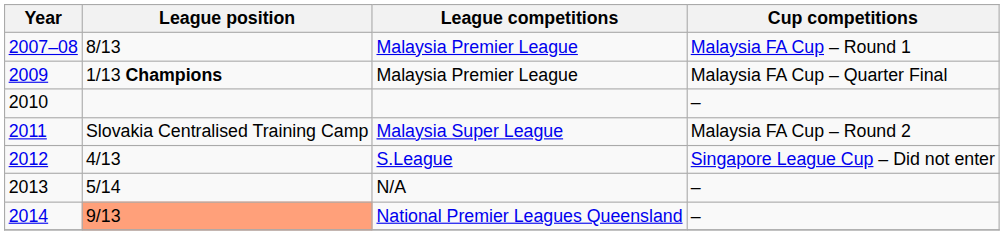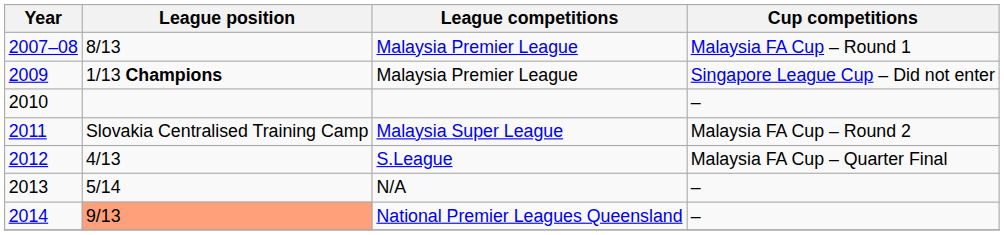 <table class="wikitable float-right">
 <tr>
 <th>Year</th>
 <th>League position</th>
 <th>League competitions</th>
 <th>Cup competitions</th>
 </tr>
 <tr>
 <td valign="middle" align="centre"><a href='#'>2007–08</a></td>
 <td valign="middle" align="centre">8/13</td>
 <td valign="middle" align="centre"><a href='#'>Malaysia Premier League</a></td>
 <td valign="middle" align="centre"><a href='#'>Malaysia FA Cup</a> – Round 1</td>
 </tr>
 <tr>
 <td valign="middle" align="centre"><a href='#'>2009</a></td>
 <td valign="middle" align="centre">1/13 <strong>Champions</strong></td>
 <td valign="middle" align="centre">Malaysia Premier League</td>
-<td valign="middle" align="centre">Malaysia FA Cup – Quarter Final</td>
+<td valign="middle" align="centre"><a href='#'>Singapore League Cup</a> – Did not enter</td>
 </tr>
 <tr>
 <td valign="middle" align="centre">2010</td>
 <td valign="middle" align="centre"></td>
 <td valign="middle" align="centre"></td>
 <td valign="middle" align="centre">–</td>
 </tr>
 <tr>
 <td valign="middle" align="centre"><a href='#'>2011</a></td>
 <td valign="middle" align="centre">Slovakia Centralised Training Camp</td>
 <td valign="middle" align="centre"><a href='#'>Malaysia Super League</a></td>
 <td valign="middle" align="centre">Malaysia FA Cup – Round 2</td>
 </tr>
 <tr>
 <td valign="middle" align="centre"><a href='#'>2012</a></td>
 <td valign="middle" align="centre">4/13</td>
 <td valign="middle" align="centre"><a href='#'>S.League</a></td>
-<td valign="middle" align="centre"><a href='#'>Singapore League Cup</a> – Did not enter</td>
+<td valign="middle" align="centre">Malaysia FA Cup – Quarter Final</td>
 </tr>
 <tr>
 <td valign="middle" align="centre">2013</td>
 <td valign="middle" align="centre">5/14</td>
 <td valign="middle" align="centre">N/A</td>
 <td valign="middle" align="centre">–</td>
 </tr>
 <tr>
 <td valign="middle" align="centre"><a href='#'>2014</a></td>
 <td valign="middle" align="centre" style="background: lightsalmon;">9/13</td>
 <td valign="middle" align="centre"><a href='#'>National Premier Leagues Queensland</a></td>
 <td valign="middle" align="centre">–</td>
 </tr>
 <tr>
 </tr>
 </table>
